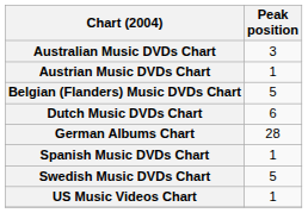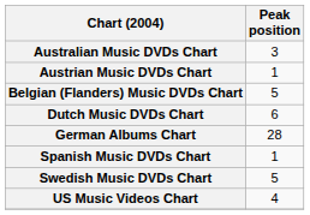 <table class="wikitable plainrowheaders sortable" style="text-align:center;" border="1">
 <tr>
 <th scope="col">Chart (2004)</th>
 <th scope="col">Peak<br>position</th>
 </tr>
 <tr>
 <th scope="row">Australian Music DVDs Chart</th>
 <td>3</td>
 </tr>
 <tr>
 <th scope="row">Austrian Music DVDs Chart</th>
 <td>1</td>
 </tr>
 <tr>
 <th scope="row">Belgian (Flanders) Music DVDs Chart</th>
 <td>5</td>
 </tr>
 <tr>
 <th scope="row">Dutch Music DVDs Chart</th>
 <td>6</td>
 </tr>
 <tr>
 <th scope="row">German Albums Chart</th>
 <td>28</td>
 </tr>
 <tr>
 <th scope="row">Spanish Music DVDs Chart</th>
 <td>1</td>
 </tr>
 <tr>
 <th scope="row">Swedish Music DVDs Chart</th>
 <td>5</td>
 </tr>
 <tr>
 <th scope="row">US Music Videos Chart</th>
-<td>1</td>
+<td>4</td>
 </tr>
 <tr>
 </tr>
 </table>
